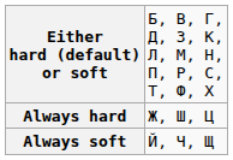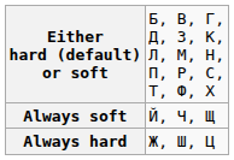 <table class="wikitable floatright">
 <tr>
 <th>Either<br>hard (default)<br>or soft</th>
 <td>Б, В, Г,<br>Д, З, К,<br>Л, М, Н,<br>П, Р, С,<br>Т, Ф, Х</td>
 </tr>
 <tr>
+<th>Always soft</th>
+<td>Й, Ч, Щ</td>
+</tr>
+<tr>
 <th>Always hard</th>
 <td>Ж, Ш, Ц</td>
 </tr>
-<tr>
-<th>Always soft</th>
-<td>Й, Ч, Щ</td>
-</tr>
 </table>
